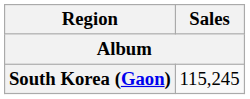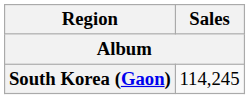 <table class="wikitable plainrowheaders" style="text-align:center;">
 <tr>
 <th>Region</th>
 <th>Sales</th>
 </tr>
 <tr>
 <th colspan="2">Album</th>
 </tr>
 <tr>
 <th scope=row>South Korea (<a href='#'>Gaon</a>)</th>
-<td>115,245</td>
+<td>114,245</td>
 </tr>
 </table>
